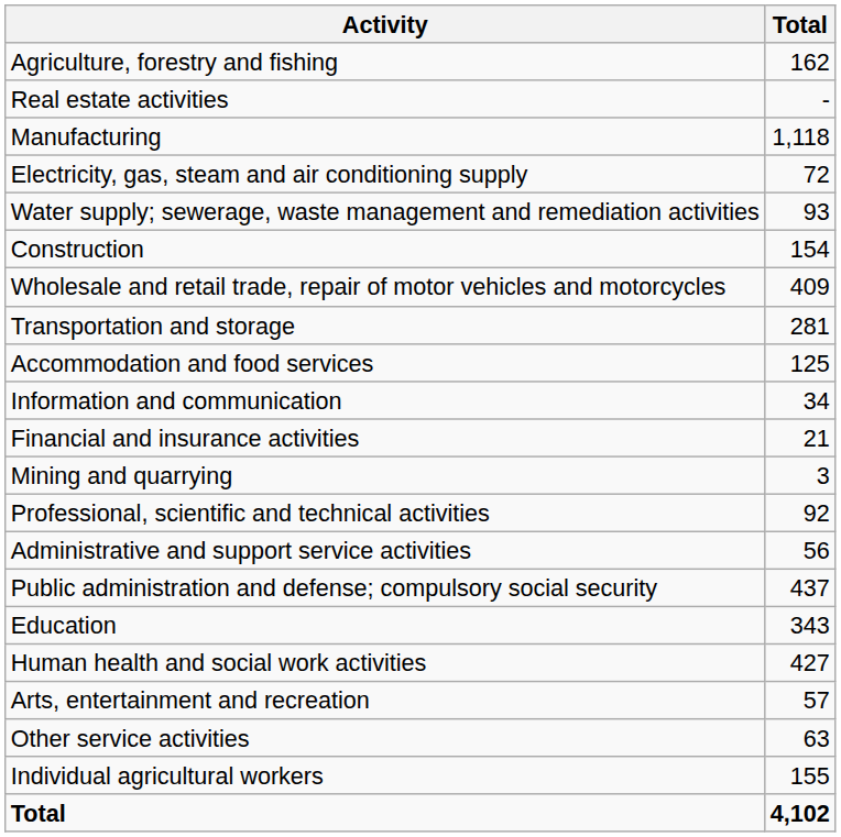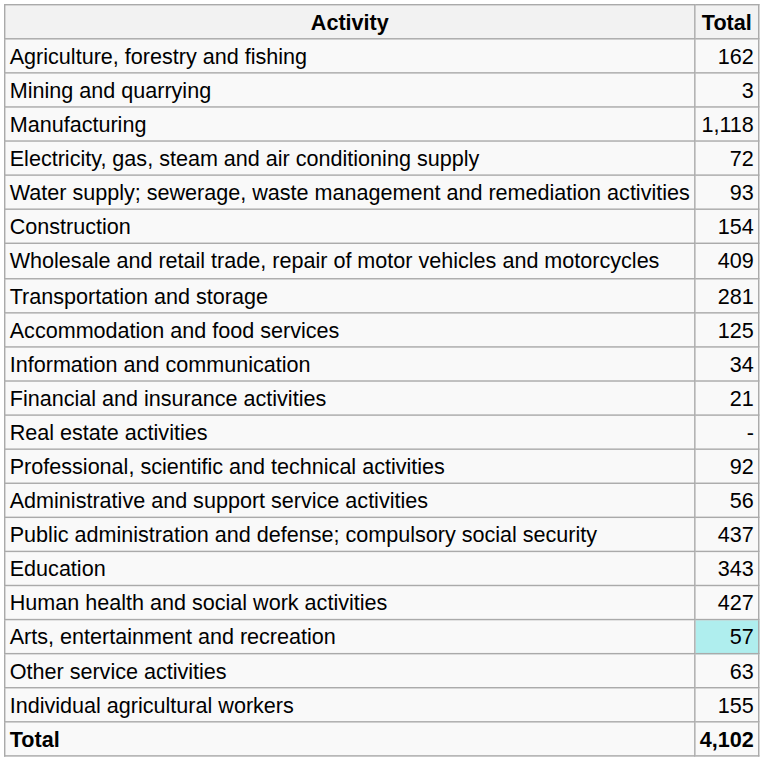 <table class="wikitable sortable" style="font-size:95%;">
 <tr>
 <th>Activity</th>
 <th>Total</th>
 </tr>
 <tr>
 <td>Agriculture, forestry and fishing</td>
 <td align="right">162</td>
 </tr>
 <tr>
-<td>Real estate activities</td>
-<td align="right">-</td>
+<td>Mining and quarrying</td>
+<td align="right">3</td>
 </tr>
 <tr>
 <td>Manufacturing</td>
 <td align="right">1,118</td>
 </tr>
 <tr>
 <td>Electricity, gas, steam and air conditioning supply</td>
 <td align="right">72</td>
 </tr>
 <tr>
 <td>Water supply; sewerage, waste management and remediation activities</td>
 <td align="right">93</td>
 </tr>
 <tr>
 <td>Construction</td>
 <td align="right">154</td>
 </tr>
 <tr>
 <td>Wholesale and retail trade, repair of motor vehicles and motorcycles</td>
 <td align="right">409</td>
 </tr>
 <tr>
 <td>Transportation and storage</td>
 <td align="right">281</td>
 </tr>
 <tr>
 <td>Accommodation and food services</td>
 <td align="right">125</td>
 </tr>
 <tr>
 <td>Information and communication</td>
 <td align="right">34</td>
 </tr>
 <tr>
 <td>Financial and insurance activities</td>
 <td align="right">21</td>
 </tr>
 <tr>
-<td>Mining and quarrying</td>
-<td align="right">3</td>
+<td>Real estate activities</td>
+<td align="right">-</td>
 </tr>
 <tr>
 <td>Professional, scientific and technical activities</td>
 <td align="right">92</td>
 </tr>
 <tr>
 <td>Administrative and support service activities</td>
 <td align="right">56</td>
 </tr>
 <tr>
 <td>Public administration and defense; compulsory social security</td>
 <td align="right">437</td>
 </tr>
 <tr>
 <td>Education</td>
 <td align="right">343</td>
 </tr>
 <tr>
 <td>Human health and social work activities</td>
 <td align="right">427</td>
 </tr>
 <tr>
 <td>Arts, entertainment and recreation</td>
-<td align="right">57</td>
+<td align="right" style="background: paleturquoise;">57</td>
 </tr>
 <tr>
 <td>Other service activities</td>
 <td align="right">63</td>
 </tr>
 <tr>
 <td>Individual agricultural workers</td>
 <td align="right">155</td>
 </tr>
 <tr class="sortbottom">
 <td><strong>Total</strong></td>
 <td align="right"><strong>4,102</strong></td>
 </tr>
 </table>
